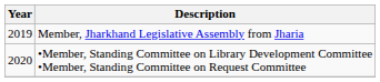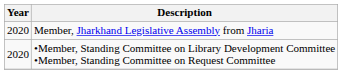 <table class="wikitable">
 <tr>
 <th>Year</th>
 <th>Description</th>
 </tr>
 <tr>
-<td>2019</td>
+<td>2020</td>
 <td>Member, <a href='#'>Jharkhand Legislative Assembly</a> from <a href='#'>Jharia</a></td>
 </tr>
 <tr>
 <td>2020</td>
 <td>•Member, Standing Committee on Library Development Committee<br>•Member, Standing Committee on Request Committee</td>
 </tr>
 <tr>
 </tr>
 </table>
